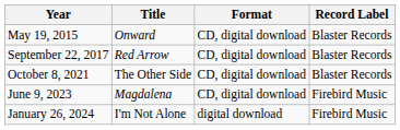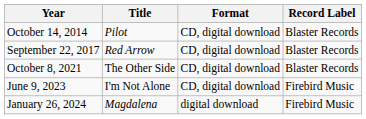 <table class="wikitable sortable">
 <tr>
 <th>Year</th>
 <th>Title</th>
 <th>Format</th>
 <th>Record Label</th>
 </tr>
 <tr>
-<td>May 19, 2015</td>
-<td><em>Onward</em></td>
+<td>October 14, 2014</td>
+<td><em>Pilot</em></td>
 <td>CD, digital download</td>
 <td>Blaster Records</td>
 </tr>
 <tr>
 <td>September 22, 2017</td>
 <td><em>Red Arrow</em></td>
 <td>CD, digital download</td>
 <td>Blaster Records</td>
 </tr>
 <tr>
 <td>October 8, 2021</td>
 <td>The Other Side</td>
 <td>CD, digital download</td>
 <td>Blaster Records</td>
 </tr>
 <tr>
 <td>June 9, 2023</td>
-<td><em>Magdalena</em></td>
+<td>I'm Not Alone</td>
 <td>CD, digital download</td>
 <td>Firebird Music</td>
 </tr>
 <tr>
 <td>January 26, 2024</td>
-<td>I'm Not Alone</td>
+<td><em>Magdalena</em></td>
 <td>digital download</td>
 <td>Firebird Music</td>
 </tr>
 </table>
